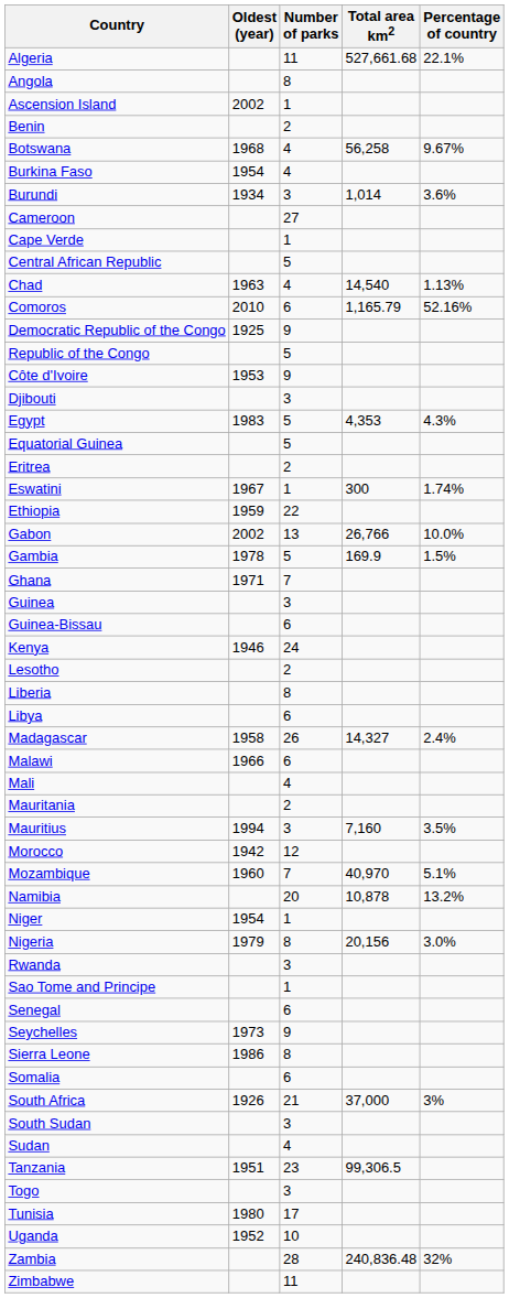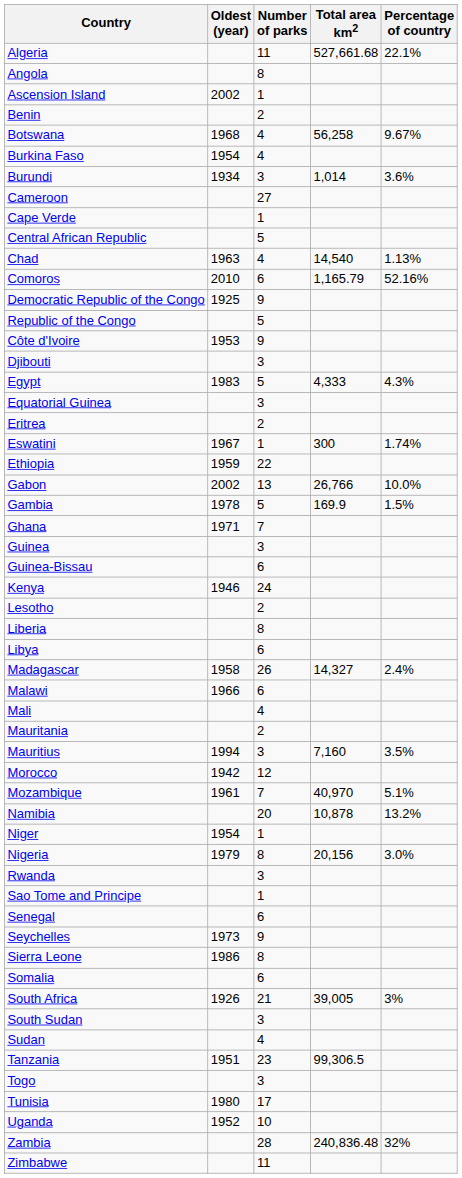 <table class="wikitable sortable">
 <tr>
 <th>Country</th>
 <th>Oldest<br>(year)</th>
 <th>Number<br>of parks</th>
 <th>Total area<br> km<sup>2</sup></th>
 <th>Percentage <br>of country</th>
 </tr>
 <tr>
 <td><a href='#'>Algeria</a></td>
 <td></td>
 <td>11</td>
 <td>527,661.68</td>
 <td>22.1%</td>
 </tr>
 <tr>
 <td><a href='#'>Angola</a></td>
 <td></td>
 <td>8</td>
 <td></td>
 <td></td>
 </tr>
 <tr>
 <td><a href='#'>Ascension Island</a></td>
 <td>2002</td>
 <td>1</td>
 <td></td>
 <td></td>
 </tr>
 <tr>
 <td><a href='#'>Benin</a></td>
 <td></td>
 <td>2</td>
 <td></td>
 <td></td>
 </tr>
 <tr>
 <td><a href='#'>Botswana</a></td>
 <td>1968</td>
 <td>4</td>
 <td>56,258</td>
 <td>9.67%</td>
 </tr>
 <tr>
 <td><a href='#'>Burkina Faso</a></td>
 <td>1954</td>
 <td>4</td>
 <td></td>
 <td></td>
 </tr>
 <tr>
 <td><a href='#'>Burundi</a></td>
 <td>1934</td>
 <td>3</td>
 <td>1,014</td>
 <td>3.6%</td>
 </tr>
 <tr>
 <td><a href='#'>Cameroon</a></td>
 <td></td>
 <td>27</td>
 <td></td>
 <td></td>
 </tr>
 <tr>
 <td><a href='#'>Cape Verde</a></td>
 <td></td>
 <td>1</td>
 <td></td>
 <td></td>
 </tr>
 <tr>
 <td><a href='#'>Central African Republic</a></td>
 <td></td>
 <td>5</td>
 <td></td>
 <td></td>
 </tr>
 <tr>
 <td><a href='#'>Chad</a></td>
 <td>1963</td>
 <td>4</td>
 <td>14,540</td>
 <td>1.13%</td>
 </tr>
 <tr>
 <td><a href='#'>Comoros</a></td>
 <td>2010</td>
 <td>6</td>
 <td>1,165.79</td>
 <td>52.16%</td>
 </tr>
 <tr>
 <td><a href='#'>Democratic Republic of the Congo</a></td>
 <td>1925</td>
 <td>9</td>
 <td></td>
 <td></td>
 </tr>
 <tr>
 <td><a href='#'>Republic of the Congo</a></td>
 <td></td>
 <td>5</td>
 <td></td>
 <td></td>
 </tr>
 <tr>
 <td><a href='#'>Côte d'Ivoire</a></td>
 <td>1953</td>
 <td>9</td>
 <td></td>
 <td></td>
 </tr>
 <tr>
 <td><a href='#'>Djibouti</a></td>
 <td></td>
 <td>3</td>
 <td></td>
 <td></td>
 </tr>
 <tr>
 <td><a href='#'>Egypt</a></td>
 <td>1983</td>
 <td>5</td>
-<td>4,353</td>
+<td>4,333</td>
 <td>4.3%</td>
 </tr>
 <tr>
 <td><a href='#'>Equatorial Guinea</a></td>
 <td></td>
-<td>5</td>
+<td>3</td>
 <td></td>
 <td></td>
 </tr>
 <tr>
 <td><a href='#'>Eritrea</a></td>
 <td></td>
 <td>2</td>
 <td></td>
 <td></td>
 </tr>
 <tr>
 <td><a href='#'>Eswatini</a></td>
 <td>1967</td>
 <td>1</td>
 <td>300</td>
 <td>1.74%</td>
 </tr>
 <tr>
 <td><a href='#'>Ethiopia</a></td>
 <td>1959</td>
 <td>22</td>
 <td></td>
 <td></td>
 </tr>
 <tr>
 <td><a href='#'>Gabon</a></td>
 <td>2002</td>
 <td>13</td>
 <td>26,766</td>
 <td>10.0%</td>
 </tr>
 <tr>
 <td><a href='#'>Gambia</a></td>
 <td>1978</td>
 <td>5</td>
 <td>169.9</td>
 <td>1.5%</td>
 </tr>
 <tr>
 <td><a href='#'>Ghana</a></td>
 <td>1971</td>
 <td>7</td>
 <td></td>
 <td></td>
 </tr>
 <tr>
 <td><a href='#'>Guinea</a></td>
 <td></td>
 <td>3</td>
 <td></td>
 <td></td>
 </tr>
 <tr>
 <td><a href='#'>Guinea-Bissau</a></td>
 <td></td>
 <td>6</td>
 <td></td>
 <td></td>
 </tr>
 <tr>
 <td><a href='#'>Kenya</a></td>
 <td>1946</td>
 <td>24</td>
 <td></td>
 <td></td>
 </tr>
 <tr>
 <td><a href='#'>Lesotho</a></td>
 <td></td>
 <td>2</td>
 <td></td>
 <td></td>
 </tr>
 <tr>
 <td><a href='#'>Liberia</a></td>
 <td></td>
 <td>8</td>
 <td></td>
 <td></td>
 </tr>
 <tr>
 <td><a href='#'>Libya</a></td>
 <td></td>
 <td>6</td>
 <td></td>
 <td></td>
 </tr>
 <tr>
 <td><a href='#'>Madagascar</a></td>
 <td>1958</td>
 <td>26</td>
 <td>14,327</td>
 <td>2.4%</td>
 </tr>
 <tr>
 <td><a href='#'>Malawi</a></td>
 <td>1966</td>
 <td>6</td>
 <td></td>
 <td></td>
 </tr>
 <tr>
 <td><a href='#'>Mali</a></td>
 <td></td>
 <td>4</td>
 <td></td>
 <td></td>
 </tr>
 <tr>
 <td><a href='#'>Mauritania</a></td>
 <td></td>
 <td>2</td>
 <td></td>
 <td></td>
 </tr>
 <tr>
 <td><a href='#'>Mauritius</a></td>
 <td>1994</td>
 <td>3</td>
 <td>7,160</td>
 <td>3.5%</td>
 </tr>
 <tr>
 <td><a href='#'>Morocco</a></td>
 <td>1942</td>
 <td>12</td>
 <td></td>
 <td></td>
 </tr>
 <tr>
 <td><a href='#'>Mozambique</a></td>
-<td>1960</td>
+<td>1961</td>
 <td>7</td>
 <td>40,970</td>
 <td>5.1%</td>
 </tr>
 <tr>
 <td><a href='#'>Namibia</a></td>
 <td></td>
 <td>20</td>
 <td>10,878</td>
 <td>13.2%</td>
 </tr>
 <tr>
 <td><a href='#'>Niger</a></td>
 <td>1954</td>
 <td>1</td>
 <td></td>
 <td></td>
 </tr>
 <tr>
 <td><a href='#'>Nigeria</a></td>
 <td>1979</td>
 <td>8</td>
 <td>20,156</td>
 <td>3.0%</td>
 </tr>
 <tr>
 <td><a href='#'>Rwanda</a></td>
 <td></td>
 <td>3</td>
 <td></td>
 <td></td>
 </tr>
 <tr>
 <td><a href='#'>Sao Tome and Principe</a></td>
 <td></td>
 <td>1</td>
 <td></td>
 <td></td>
 </tr>
 <tr>
 <td><a href='#'>Senegal</a></td>
 <td></td>
 <td>6</td>
 <td></td>
 <td></td>
 </tr>
 <tr>
 <td><a href='#'>Seychelles</a></td>
 <td>1973</td>
 <td>9</td>
 <td></td>
 <td></td>
 </tr>
 <tr>
 <td><a href='#'>Sierra Leone</a></td>
 <td>1986</td>
 <td>8</td>
 <td></td>
 <td></td>
 </tr>
 <tr>
 <td><a href='#'>Somalia</a></td>
 <td></td>
 <td>6</td>
 <td></td>
 <td></td>
 </tr>
 <tr>
 <td><a href='#'>South Africa</a></td>
 <td>1926</td>
 <td>21</td>
-<td>37,000</td>
+<td>39,005</td>
 <td>3%</td>
 </tr>
 <tr>
 <td><a href='#'>South Sudan</a></td>
 <td></td>
 <td>3</td>
 <td></td>
 <td></td>
 </tr>
 <tr>
 <td><a href='#'>Sudan</a></td>
 <td></td>
 <td>4</td>
 <td></td>
 <td></td>
 </tr>
 <tr>
 <td><a href='#'>Tanzania</a></td>
 <td>1951</td>
 <td>23</td>
 <td>99,306.5</td>
 <td></td>
 </tr>
 <tr>
 <td><a href='#'>Togo</a></td>
 <td></td>
 <td>3</td>
 <td></td>
 <td></td>
 </tr>
 <tr>
 <td><a href='#'>Tunisia</a></td>
 <td>1980</td>
 <td>17</td>
 <td></td>
 <td></td>
 </tr>
 <tr>
 <td><a href='#'>Uganda</a></td>
 <td>1952</td>
 <td>10</td>
 <td></td>
 <td></td>
 </tr>
 <tr>
 <td><a href='#'>Zambia</a></td>
 <td></td>
 <td>28</td>
 <td>240,836.48</td>
 <td>32%</td>
 </tr>
 <tr>
 <td><a href='#'>Zimbabwe</a></td>
 <td></td>
 <td>11</td>
 <td></td>
 <td></td>
 </tr>
 </table>
